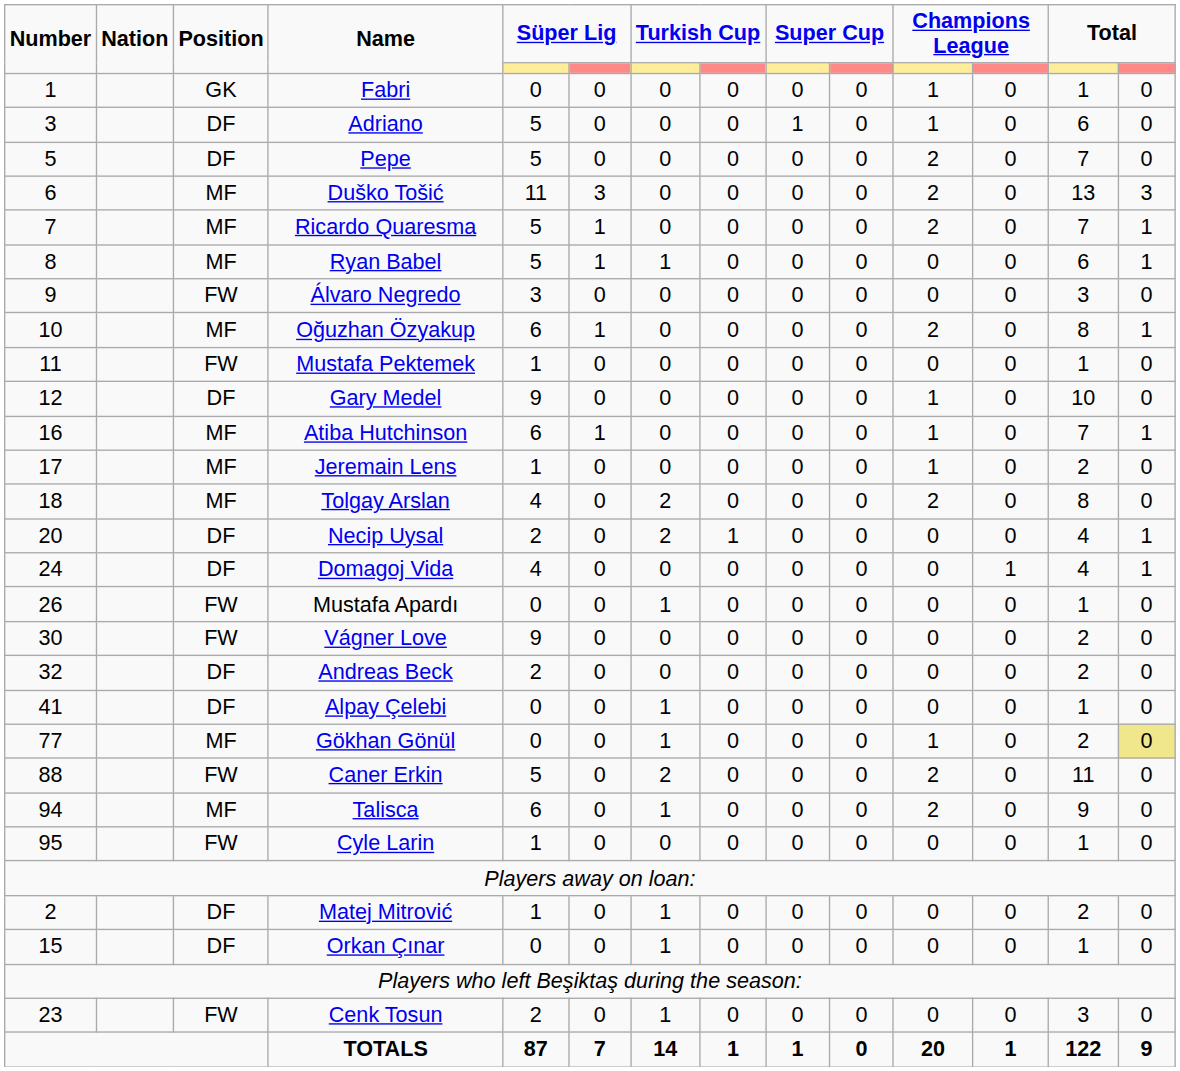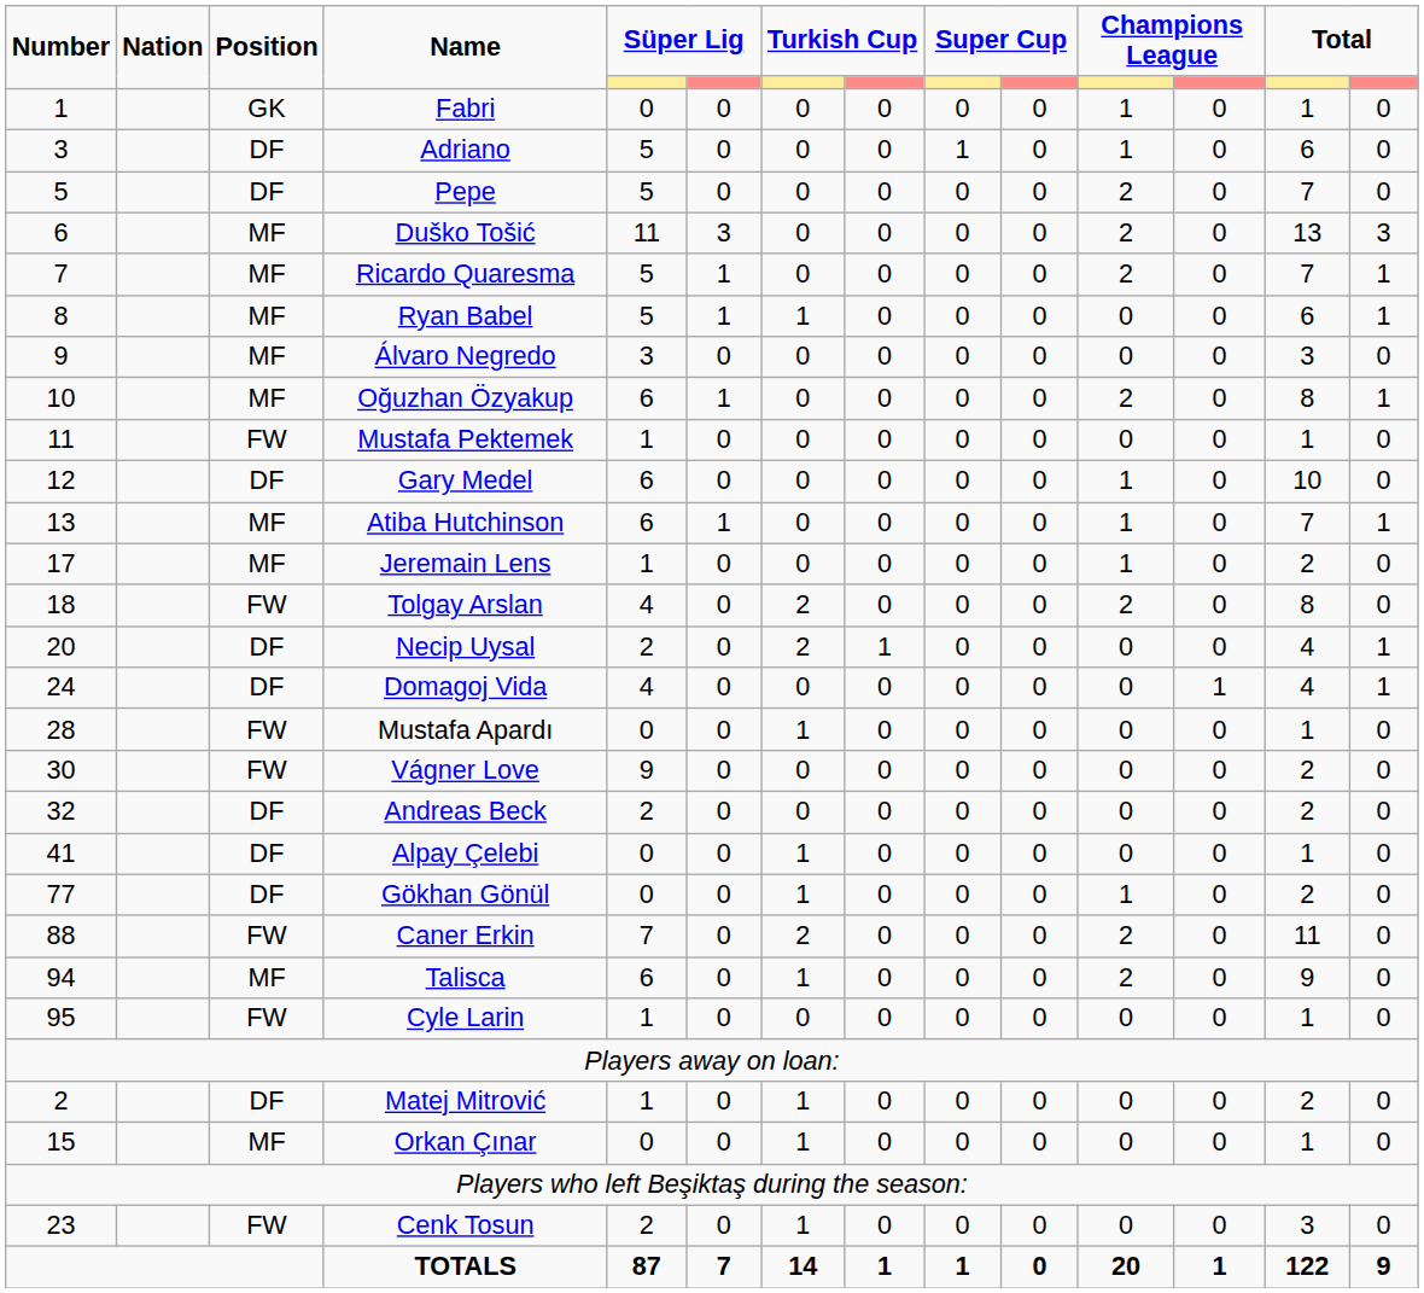 <table class="wikitable" style="text-align:center;">
 <tr>
 <td rowspan="2"  style="width:5%; text-align:center;"><strong>Number</strong></td>
 <td rowspan="2"  style="width:5%; text-align:center;"><strong>Nation</strong></td>
 <td rowspan="2"  style="width:5%; text-align:center;"><strong>Position</strong></td>
 <td rowspan="2"  style="width:20%; text-align:center;"><strong>Name</strong></td>
 <td colspan="2" style="text-align:center;"><strong><a href='#'>Süper Lig</a></strong></td>
 <td colspan="2" style="text-align:center;"><strong><a href='#'>Turkish Cup</a></strong></td>
 <td colspan="2" style="text-align:center;"><strong><a href='#'>Super Cup</a></strong></td>
 <td colspan="2" style="text-align:center;"><strong><a href='#'>Champions League</a></strong></td>
 <td colspan="2" style="text-align:center;"><strong>Total</strong></td>
 </tr>
 <tr>
 <th style="width:60px; background:#fe9;"></th>
 <th style="width:60px; background:#ff8888;"></th>
 <th style="width:60px; background:#fe9;"></th>
 <th style="width:60px; background:#ff8888;"></th>
 <th style="width:60px; background:#fe9;"></th>
 <th style="width:60px; background:#ff8888;"></th>
 <th style="width:60px; background:#fe9;"></th>
 <th style="width:60px; background:#ff8888;"></th>
 <th style="width:60px; background:#fe9;"></th>
 <th style="width:60px; background:#ff8888;"></th>
 </tr>
 <tr>
 <td>1</td>
 <td></td>
 <td>GK</td>
 <td><a href='#'>Fabri</a></td>
 <td>0</td>
 <td>0</td>
 <td>0</td>
 <td>0</td>
 <td>0</td>
 <td>0</td>
 <td>1</td>
 <td>0</td>
 <td>1</td>
 <td>0</td>
 </tr>
 <tr>
 <td>3</td>
 <td></td>
 <td>DF</td>
 <td><a href='#'>Adriano</a></td>
 <td>5</td>
 <td>0</td>
 <td>0</td>
 <td>0</td>
 <td>1</td>
 <td>0</td>
 <td>1</td>
 <td>0</td>
 <td>6</td>
 <td>0</td>
 </tr>
 <tr>
 <td>5</td>
 <td></td>
 <td>DF</td>
 <td><a href='#'>Pepe</a></td>
 <td>5</td>
 <td>0</td>
 <td>0</td>
 <td>0</td>
 <td>0</td>
 <td>0</td>
 <td>2</td>
 <td>0</td>
 <td>7</td>
 <td>0</td>
 </tr>
 <tr>
 <td>6</td>
 <td></td>
 <td>MF</td>
 <td><a href='#'>Duško Tošić</a></td>
 <td>11</td>
 <td>3</td>
 <td>0</td>
 <td>0</td>
 <td>0</td>
 <td>0</td>
 <td>2</td>
 <td>0</td>
 <td>13</td>
 <td>3</td>
 </tr>
 <tr>
 <td>7</td>
 <td></td>
 <td>MF</td>
 <td><a href='#'>Ricardo Quaresma</a></td>
 <td>5</td>
 <td>1</td>
 <td>0</td>
 <td>0</td>
 <td>0</td>
 <td>0</td>
 <td>2</td>
 <td>0</td>
 <td>7</td>
 <td>1</td>
 </tr>
 <tr>
 <td>8</td>
 <td></td>
 <td>MF</td>
 <td><a href='#'>Ryan Babel</a></td>
 <td>5</td>
 <td>1</td>
 <td>1</td>
 <td>0</td>
 <td>0</td>
 <td>0</td>
 <td>0</td>
 <td>0</td>
 <td>6</td>
 <td>1</td>
 </tr>
 <tr>
 <td>9</td>
 <td></td>
-<td>FW</td>
+<td>MF</td>
 <td><a href='#'>Álvaro Negredo</a></td>
 <td>3</td>
 <td>0</td>
 <td>0</td>
 <td>0</td>
 <td>0</td>
 <td>0</td>
 <td>0</td>
 <td>0</td>
 <td>3</td>
 <td>0</td>
 </tr>
 <tr>
 <td>10</td>
 <td></td>
 <td>MF</td>
 <td><a href='#'>Oğuzhan Özyakup</a></td>
 <td>6</td>
 <td>1</td>
 <td>0</td>
 <td>0</td>
 <td>0</td>
 <td>0</td>
 <td>2</td>
 <td>0</td>
 <td>8</td>
 <td>1</td>
 </tr>
 <tr>
 <td>11</td>
 <td></td>
 <td>FW</td>
 <td><a href='#'>Mustafa Pektemek</a></td>
 <td>1</td>
 <td>0</td>
 <td>0</td>
 <td>0</td>
 <td>0</td>
 <td>0</td>
 <td>0</td>
 <td>0</td>
 <td>1</td>
 <td>0</td>
 </tr>
 <tr>
 <td>12</td>
 <td></td>
 <td>DF</td>
 <td><a href='#'>Gary Medel</a></td>
-<td>9</td>
+<td>6</td>
 <td>0</td>
 <td>0</td>
 <td>0</td>
 <td>0</td>
 <td>0</td>
 <td>1</td>
 <td>0</td>
 <td>10</td>
 <td>0</td>
 </tr>
 <tr>
-<td>16</td>
+<td>13</td>
 <td></td>
 <td>MF</td>
 <td><a href='#'>Atiba Hutchinson</a></td>
 <td>6</td>
 <td>1</td>
 <td>0</td>
 <td>0</td>
 <td>0</td>
 <td>0</td>
 <td>1</td>
 <td>0</td>
 <td>7</td>
 <td>1</td>
 </tr>
 <tr>
 <td>17</td>
 <td></td>
 <td>MF</td>
 <td><a href='#'>Jeremain Lens</a></td>
 <td>1</td>
 <td>0</td>
 <td>0</td>
 <td>0</td>
 <td>0</td>
 <td>0</td>
 <td>1</td>
 <td>0</td>
 <td>2</td>
 <td>0</td>
 </tr>
 <tr>
 <td>18</td>
 <td></td>
-<td>MF</td>
+<td>FW</td>
 <td><a href='#'>Tolgay Arslan</a></td>
 <td>4</td>
 <td>0</td>
 <td>2</td>
 <td>0</td>
 <td>0</td>
 <td>0</td>
 <td>2</td>
 <td>0</td>
 <td>8</td>
 <td>0</td>
 </tr>
 <tr>
 <td>20</td>
 <td></td>
 <td>DF</td>
 <td><a href='#'>Necip Uysal</a></td>
 <td>2</td>
 <td>0</td>
 <td>2</td>
 <td>1</td>
 <td>0</td>
 <td>0</td>
 <td>0</td>
 <td>0</td>
 <td>4</td>
 <td>1</td>
 </tr>
 <tr>
 <td>24</td>
 <td></td>
 <td>DF</td>
 <td><a href='#'>Domagoj Vida</a></td>
 <td>4</td>
 <td>0</td>
 <td>0</td>
 <td>0</td>
 <td>0</td>
 <td>0</td>
 <td>0</td>
 <td>1</td>
 <td>4</td>
 <td>1</td>
 </tr>
 <tr>
-<td>26</td>
+<td>28</td>
 <td></td>
 <td>FW</td>
 <td>Mustafa Apardı</td>
 <td>0</td>
 <td>0</td>
 <td>1</td>
 <td>0</td>
 <td>0</td>
 <td>0</td>
 <td>0</td>
 <td>0</td>
 <td>1</td>
 <td>0</td>
 </tr>
 <tr>
 <td>30</td>
 <td></td>
 <td>FW</td>
 <td><a href='#'>Vágner Love</a></td>
 <td>9</td>
 <td>0</td>
 <td>0</td>
 <td>0</td>
 <td>0</td>
 <td>0</td>
 <td>0</td>
 <td>0</td>
 <td>2</td>
 <td>0</td>
 </tr>
 <tr>
 <td>32</td>
 <td></td>
 <td>DF</td>
 <td><a href='#'>Andreas Beck</a></td>
 <td>2</td>
 <td>0</td>
 <td>0</td>
 <td>0</td>
 <td>0</td>
 <td>0</td>
 <td>0</td>
 <td>0</td>
 <td>2</td>
 <td>0</td>
 </tr>
 <tr>
 <td>41</td>
 <td></td>
 <td>DF</td>
 <td><a href='#'>Alpay Çelebi</a></td>
 <td>0</td>
 <td>0</td>
 <td>1</td>
 <td>0</td>
 <td>0</td>
 <td>0</td>
 <td>0</td>
 <td>0</td>
 <td>1</td>
 <td>0</td>
 </tr>
 <tr>
 <td>77</td>
 <td></td>
-<td>MF</td>
+<td>DF</td>
 <td><a href='#'>Gökhan Gönül</a></td>
 <td>0</td>
 <td>0</td>
 <td>1</td>
 <td>0</td>
 <td>0</td>
 <td>0</td>
 <td>1</td>
 <td>0</td>
 <td>2</td>
-<td style="background: khaki;">0</td>
+<td>0</td>
 </tr>
 <tr>
 <td>88</td>
 <td></td>
 <td>FW</td>
 <td><a href='#'>Caner Erkin</a></td>
-<td>5</td>
+<td>7</td>
 <td>0</td>
 <td>2</td>
 <td>0</td>
 <td>0</td>
 <td>0</td>
 <td>2</td>
 <td>0</td>
 <td>11</td>
 <td>0</td>
 </tr>
 <tr>
 <td>94</td>
 <td></td>
 <td>MF</td>
 <td><a href='#'>Talisca</a></td>
 <td>6</td>
 <td>0</td>
 <td>1</td>
 <td>0</td>
 <td>0</td>
 <td>0</td>
 <td>2</td>
 <td>0</td>
 <td>9</td>
 <td>0</td>
 </tr>
 <tr>
 <td>95</td>
 <td></td>
 <td>FW</td>
 <td><a href='#'>Cyle Larin</a></td>
 <td>1</td>
 <td>0</td>
 <td>0</td>
 <td>0</td>
 <td>0</td>
 <td>0</td>
 <td>0</td>
 <td>0</td>
 <td>1</td>
 <td>0</td>
 </tr>
 <tr>
 <td colspan="14"><em>Players away on loan:</em></td>
 </tr>
 <tr>
 <td>2</td>
 <td></td>
 <td>DF</td>
 <td><a href='#'>Matej Mitrović</a></td>
 <td>1</td>
 <td>0</td>
 <td>1</td>
 <td>0</td>
 <td>0</td>
 <td>0</td>
 <td>0</td>
 <td>0</td>
 <td>2</td>
 <td>0</td>
 </tr>
 <tr>
 <td>15</td>
 <td></td>
-<td>DF</td>
+<td>MF</td>
 <td><a href='#'>Orkan Çınar</a></td>
 <td>0</td>
 <td>0</td>
 <td>1</td>
 <td>0</td>
 <td>0</td>
 <td>0</td>
 <td>0</td>
 <td>0</td>
 <td>1</td>
 <td>0</td>
 </tr>
 <tr>
 <td colspan="14"><em>Players who left Beşiktaş during the season:</em></td>
 </tr>
 <tr>
 <td>23</td>
 <td></td>
 <td>FW</td>
 <td><a href='#'>Cenk Tosun</a></td>
 <td>2</td>
 <td>0</td>
 <td>1</td>
 <td>0</td>
 <td>0</td>
 <td>0</td>
 <td>0</td>
 <td>0</td>
 <td>3</td>
 <td>0</td>
 </tr>
 <tr>
 <td colspan="3"></td>
 <td><strong>TOTALS</strong></td>
 <td><strong>87</strong></td>
 <td><strong>7</strong></td>
 <td><strong>14</strong></td>
 <td><strong>1</strong></td>
 <td><strong>1</strong></td>
 <td><strong>0</strong></td>
 <td><strong>20</strong></td>
 <td><strong>1</strong></td>
 <td><strong>122</strong></td>
 <td><strong>9</strong></td>
 </tr>
 </table>
